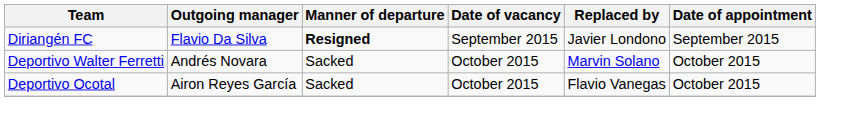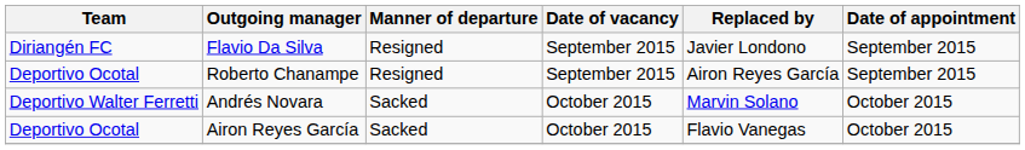 <table class="wikitable">
 <tr>
 <th>Team</th>
 <th>Outgoing manager</th>
 <th>Manner of departure</th>
 <th>Date of vacancy</th>
 <th>Replaced by</th>
 <th>Date of appointment</th>
 </tr>
 <tr>
 <td><a href='#'>Diriangén FC</a></td>
 <td> <a href='#'>Flavio Da Silva</a></td>
-<td><strong>Resigned</strong></td>
+<td>Resigned</td>
 <td>September 2015</td>
 <td> Javier Londono</td>
+<td>September 2015</td>
+</tr>
+<tr>
+<td><a href='#'>Deportivo Ocotal</a></td>
+<td> Roberto Chanampe</td>
+<td>Resigned</td>
+<td>September 2015</td>
+<td> Airon Reyes García</td>
 <td>September 2015</td>
 </tr>
 <tr>
 <td><a href='#'>Deportivo Walter Ferretti</a></td>
 <td> Andrés Novara</td>
 <td>Sacked</td>
 <td>October 2015</td>
 <td> <a href='#'>Marvin Solano</a></td>
 <td>October 2015</td>
 </tr>
 <tr>
 <td><a href='#'>Deportivo Ocotal</a></td>
 <td> Airon Reyes García</td>
 <td>Sacked</td>
 <td>October 2015</td>
 <td> Flavio Vanegas</td>
 <td>October 2015</td>
 </tr>
 <tr>
 </tr>
 </table>
